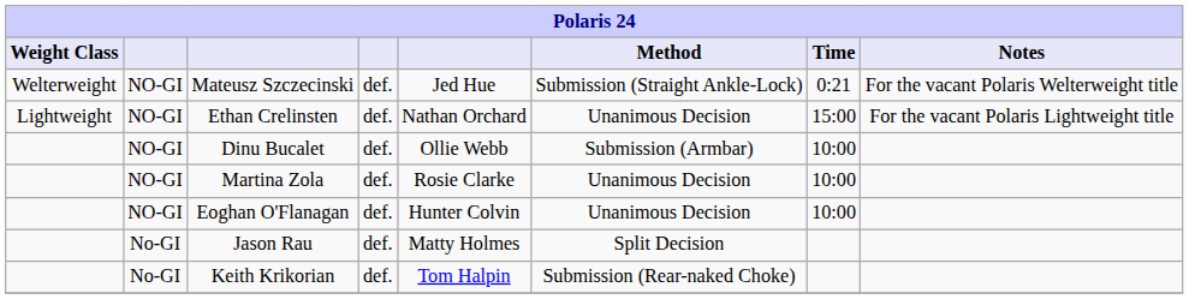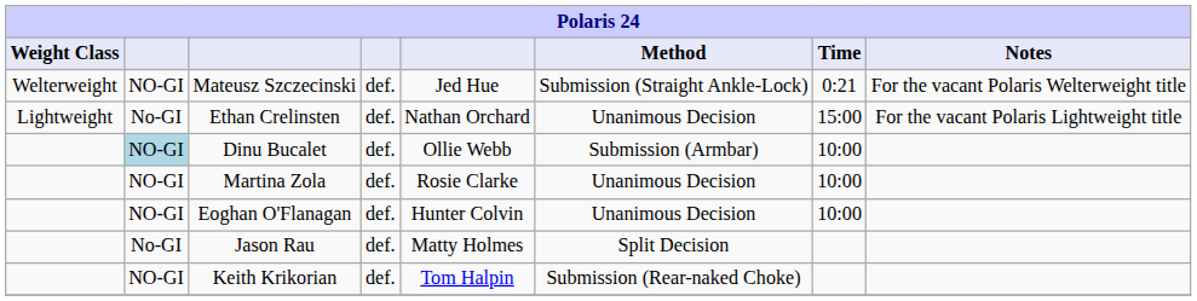 <table class="wikitable" style="font-size: 80%;">
 <tr>
 <th colspan="9" style="background-color: #ccf; color: #000080; text-align: center;"><strong>Polaris 24</strong></th>
 </tr>
 <tr>
 <th colspan="1" style="background-color: #E6E8FA; color: #000000; text-align: center;">Weight Class</th>
 <th colspan="1" style="background-color: #E6E8FA; color: #000000; text-align: center;"></th>
 <th colspan="1" style="background-color: #E6E8FA; color: #000000; text-align: center;"></th>
 <th colspan="1" style="background-color: #E6E8FA; color: #000000; text-align: center;"></th>
 <th colspan="1" style="background-color: #E6E8FA; color: #000000; text-align: center;"></th>
 <th colspan="1" style="background-color: #E6E8FA; color: #000000; text-align: center;">Method</th>
 <th colspan="1" style="background-color: #E6E8FA; color: #000000; text-align: center;">Time</th>
 <th colspan="1" style="background-color: #E6E8FA; color: #000000; text-align: center;">Notes</th>
 </tr>
 <tr>
 <td align=center>Welterweight</td>
 <td align=center>NO-GI</td>
 <td align=center> Mateusz Szczecinski</td>
 <td align=center>def.</td>
 <td align=center> Jed Hue</td>
 <td align=center>Submission (Straight Ankle-Lock)</td>
 <td align=center>0:21</td>
 <td align=center>For the vacant Polaris Welterweight title</td>
 </tr>
 <tr>
 <td align=center>Lightweight</td>
-<td align=center>NO-GI</td>
+<td align=center>No-GI</td>
 <td align=center> Ethan Crelinsten</td>
 <td align=center>def.</td>
 <td align=center> Nathan Orchard</td>
 <td align=center>Unanimous Decision</td>
 <td align=center>15:00</td>
 <td align=center>For the vacant Polaris Lightweight title</td>
 </tr>
 <tr>
 <td align=center></td>
-<td align=center>NO-GI</td>
+<td align=center style="background: lightblue;">NO-GI</td>
 <td align=center> Dinu Bucalet</td>
 <td align=center>def.</td>
 <td align=center> Ollie Webb</td>
 <td align=center>Submission (Armbar)</td>
 <td align=center>10:00</td>
 <td align=center></td>
 </tr>
 <tr>
 <td align=center></td>
 <td align=center>NO-GI</td>
 <td align=center> Martina Zola</td>
 <td align=center>def.</td>
 <td align=center> Rosie Clarke</td>
 <td align=center>Unanimous Decision</td>
 <td align=center>10:00</td>
 <td align=center></td>
 </tr>
 <tr>
 <td align=center></td>
 <td align=center>NO-GI</td>
 <td align=center> Eoghan O'Flanagan</td>
 <td align=center>def.</td>
 <td align=center> Hunter Colvin</td>
 <td align=center>Unanimous Decision</td>
 <td align=center>10:00</td>
 <td align=center></td>
 </tr>
 <tr>
 <td align=center></td>
 <td align=center>No-GI</td>
 <td align=center> Jason Rau</td>
 <td align=center>def.</td>
 <td align=center> Matty Holmes</td>
 <td align=center>Split Decision</td>
 <td align=center></td>
 <td align=center></td>
 </tr>
 <tr>
 <td align=center></td>
-<td align=center>No-GI</td>
+<td align=center>NO-GI</td>
 <td align=center> Keith Krikorian</td>
 <td align=center>def.</td>
 <td align=center> <a href='#'>Tom Halpin</a></td>
 <td align=center>Submission (Rear-naked Choke)</td>
 <td align=center></td>
 <td align=center></td>
 </tr>
 <tr>
 </tr>
 </table>
